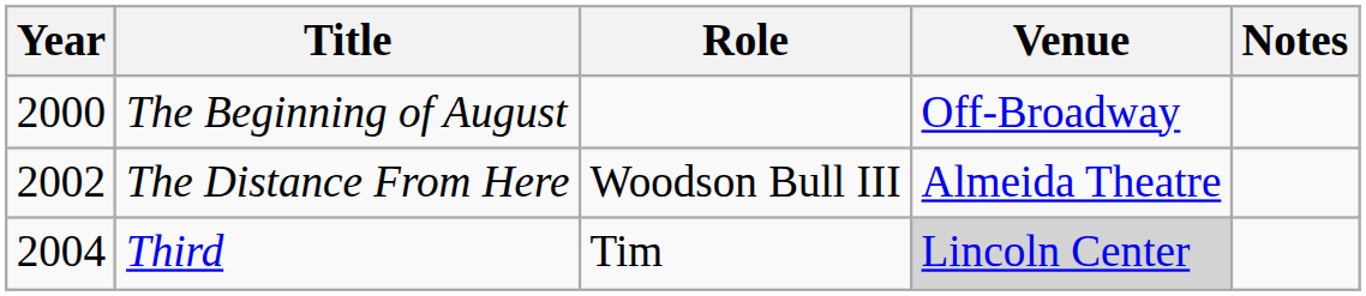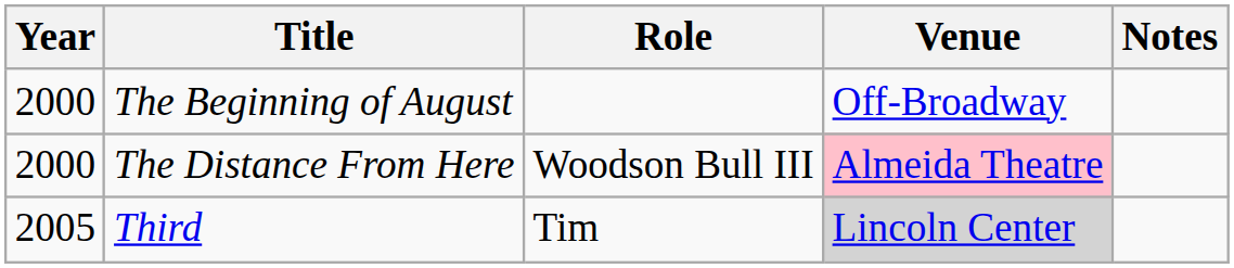 <table class="wikitable sortable">
 <tr>
 <th scope="col">Year</th>
 <th scope="col">Title</th>
 <th scope="col">Role</th>
 <th scope="col">Venue</th>
 <th scope="col">Notes</th>
 </tr>
 <tr>
 <td>2000</td>
 <td scope="row"><em>The Beginning of August</em></td>
 <td></td>
 <td><a href='#'>Off-Broadway</a></td>
 <td></td>
 </tr>
 <tr>
-<td>2002</td>
+<td>2000</td>
 <td scope="row"><em>The Distance From Here</em></td>
 <td>Woodson Bull III</td>
-<td><a href='#'>Almeida Theatre</a></td>
+<td style="background: pink;"><a href='#'>Almeida Theatre</a></td>
 <td></td>
 </tr>
 <tr>
-<td>2004</td>
+<td>2005</td>
 <td scope="row"><em><a href='#'>Third</a></em></td>
 <td>Tim</td>
 <td style="background: lightgrey;"><a href='#'>Lincoln Center</a></td>
 <td></td>
 </tr>
 </table>
